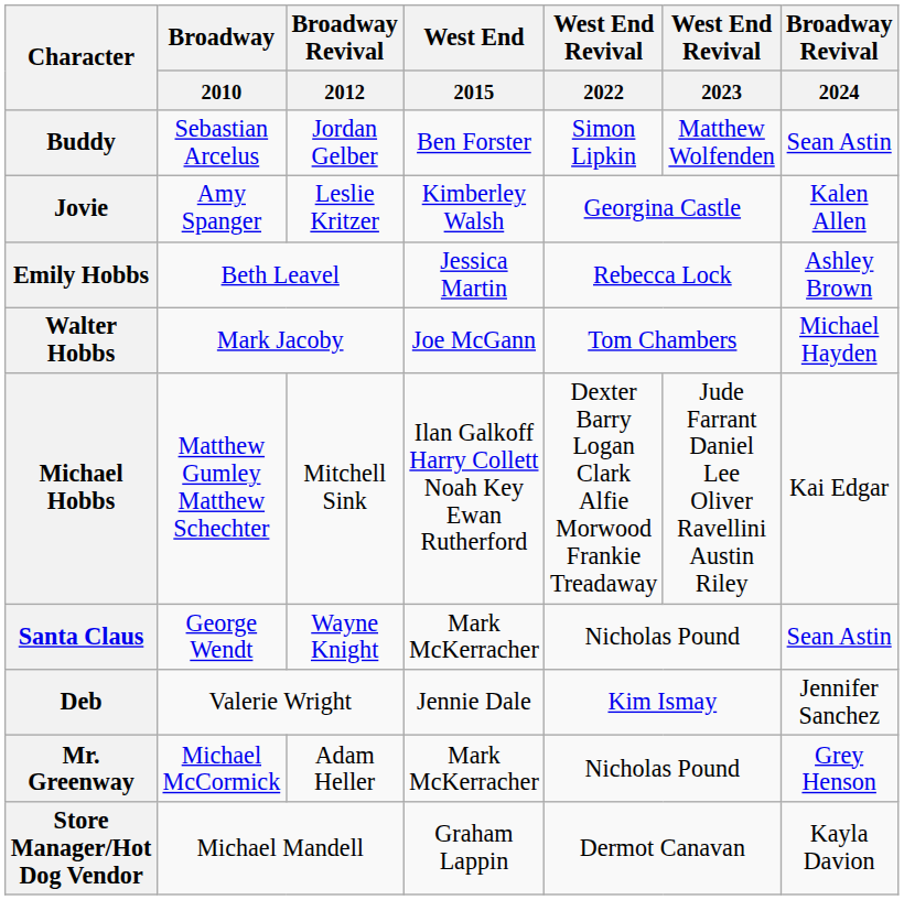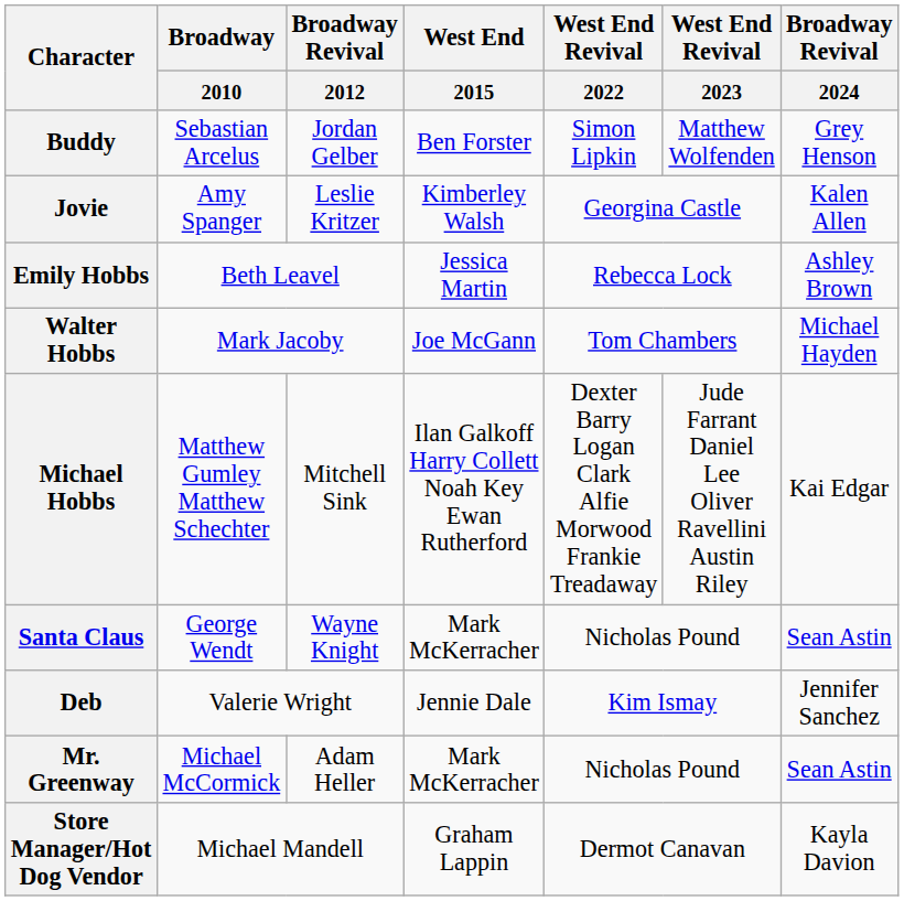 <table class="wikitable" width="80%">
 <tr>
 <th rowspan="2">Character</th>
 <th>Broadway</th>
 <th>Broadway Revival</th>
 <th>West End</th>
 <th>West End Revival</th>
 <th>West End Revival</th>
 <th>Broadway Revival</th>
 </tr>
 <tr>
 <th><small>2010</small></th>
 <th><small>2012</small></th>
 <th><small>2015</small></th>
 <th><small>2022</small></th>
 <th><small>2023</small></th>
 <th><small>2024</small></th>
 </tr>
 <tr>
 <th>Buddy</th>
 <td align="center"><a href='#'>Sebastian Arcelus</a></td>
 <td align="center"><a href='#'>Jordan Gelber</a></td>
 <td align="center"><a href='#'>Ben Forster</a></td>
 <td align="center"><a href='#'>Simon Lipkin</a></td>
 <td align="center"><a href='#'>Matthew Wolfenden</a></td>
-<td align="center"><a href='#'>Sean Astin</a></td>
+<td align="center"><a href='#'>Grey Henson</a></td>
 </tr>
 <tr>
 <th>Jovie</th>
 <td align="center"><a href='#'>Amy Spanger</a></td>
 <td align="center"><a href='#'>Leslie Kritzer</a></td>
 <td align="center"><a href='#'>Kimberley Walsh</a></td>
 <td colspan="2" align="center"><a href='#'>Georgina Castle</a></td>
 <td align="center"><a href='#'>Kalen Allen</a></td>
 </tr>
 <tr>
 <th>Emily Hobbs</th>
 <td colspan="2" align="center"><a href='#'>Beth Leavel</a></td>
 <td align="center"><a href='#'>Jessica Martin</a></td>
 <td colspan="2" align="center"><a href='#'>Rebecca Lock</a></td>
 <td align="center"><a href='#'>Ashley Brown</a></td>
 </tr>
 <tr>
 <th>Walter Hobbs</th>
 <td colspan="2" align="center"><a href='#'>Mark Jacoby</a></td>
 <td align="center"><a href='#'>Joe McGann</a></td>
 <td colspan="2" align="center"><a href='#'>Tom Chambers</a></td>
 <td align="center"><a href='#'>Michael Hayden</a></td>
 </tr>
 <tr>
 <th>Michael Hobbs</th>
 <td align="center"><a href='#'>Matthew Gumley</a><br><a href='#'>Matthew Schechter</a></td>
 <td align="center">Mitchell Sink</td>
 <td align="center">Ilan Galkoff<br> <a href='#'>Harry Collett</a><br> Noah Key<br>Ewan Rutherford</td>
 <td align="center">Dexter Barry<br> Logan Clark<br> Alfie Morwood<br> Frankie Treadaway</td>
 <td align="center">Jude Farrant<br> Daniel Lee<br> Oliver Ravellini<br> Austin Riley</td>
 <td align="center">Kai Edgar</td>
 </tr>
 <tr>
 <th><a href='#'>Santa Claus</a></th>
 <td align="center"><a href='#'>George Wendt</a></td>
 <td align="center"><a href='#'>Wayne Knight</a></td>
 <td align="center">Mark McKerracher</td>
 <td colspan="2" align="center">Nicholas Pound</td>
 <td align="center"><a href='#'>Sean Astin</a></td>
 </tr>
 <tr>
 <th>Deb</th>
 <td colspan="2" align="center">Valerie Wright</td>
 <td align="center">Jennie Dale</td>
 <td colspan="2" align="center"><a href='#'>Kim Ismay</a></td>
 <td align="center">Jennifer Sanchez</td>
 </tr>
 <tr>
 <th>Mr. Greenway</th>
 <td align="center"><a href='#'>Michael McCormick</a></td>
 <td align="center">Adam Heller</td>
 <td align="center">Mark McKerracher</td>
 <td colspan="2" align="center">Nicholas Pound</td>
-<td align="center"><a href='#'>Grey Henson</a></td>
+<td align="center"><a href='#'>Sean Astin</a></td>
 </tr>
 <tr>
 <th>Store Manager/Hot Dog Vendor</th>
 <td colspan="2" align="center">Michael Mandell</td>
 <td align="center">Graham Lappin</td>
 <td colspan="2" align="center">Dermot Canavan</td>
 <td align="center">Kayla Davion</td>
 </tr>
 </table>
